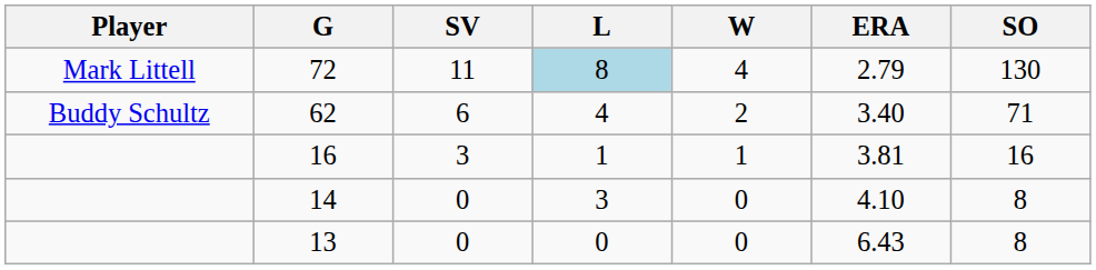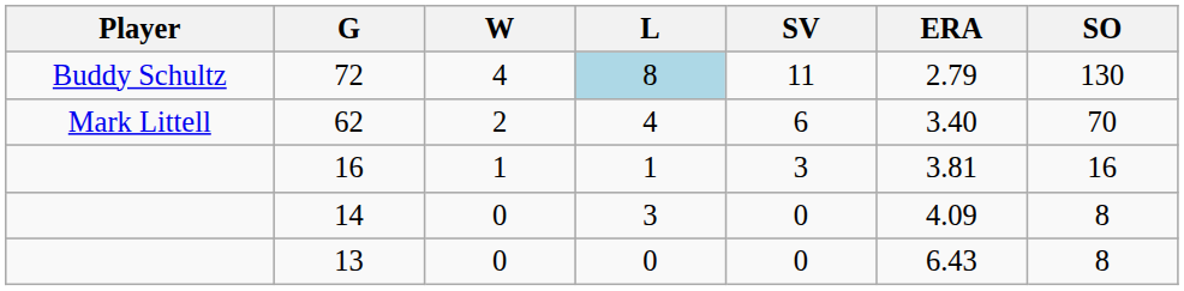 <table class="wikitable sortable">
 <tr>
 <th bgcolor="#DDDDFF" width="16%">Player</th>
 <th bgcolor="#DDDDFF" width="9%">G</th>
+<th bgcolor="#DDDDFF" width="9%">W</th>
+<th bgcolor="#DDDDFF" width="9%">L</th>
 <th bgcolor="#DDDDFF" width="9%">SV</th>
-<th bgcolor="#DDDDFF" width="9%">L</th>
-<th bgcolor="#DDDDFF" width="9%">W</th>
 <th bgcolor="#DDDDFF" width="9%">ERA</th>
 <th bgcolor="#DDDDFF" width="9%">SO</th>
 </tr>
 <tr align="center">
-<td><a href='#'>Mark Littell</a></td>
+<td><a href='#'>Buddy Schultz</a></td>
 <td>72</td>
+<td>4</td>
+<td style="background: lightblue;">8</td>
 <td>11</td>
-<td style="background: lightblue;">8</td>
-<td>4</td>
 <td>2.79</td>
 <td>130</td>
 </tr>
 <tr align=center>
-<td><a href='#'>Buddy Schultz</a></td>
+<td><a href='#'>Mark Littell</a></td>
 <td>62</td>
+<td>2</td>
+<td>4</td>
 <td>6</td>
-<td>4</td>
-<td>2</td>
 <td>3.40</td>
-<td>71</td>
+<td>70</td>
 </tr>
 <tr align=center>
 <td></td>
 <td>16</td>
-<td>3</td>
 <td>1</td>
 <td>1</td>
+<td>3</td>
 <td>3.81</td>
 <td>16</td>
 </tr>
 <tr align="center">
 <td></td>
 <td>14</td>
 <td>0</td>
 <td>3</td>
 <td>0</td>
-<td>4.10</td>
+<td>4.09</td>
 <td>8</td>
 </tr>
 <tr align="center">
 <td></td>
 <td>13</td>
 <td>0</td>
 <td>0</td>
 <td>0</td>
 <td>6.43</td>
 <td>8</td>
 </tr>
 </table>
